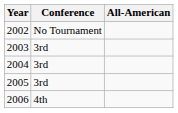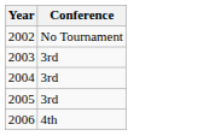 <table class="wikitable">
 <tr>
 <th>Year</th>
 <th>Conference</th>
-<th>All-American</th>
 </tr>
 <tr>
 <td>2002</td>
 <td>No Tournament</td>
-<td></td>
 </tr>
 <tr>
 <td>2003</td>
 <td>3rd</td>
-<td></td>
 </tr>
 <tr>
 <td>2004</td>
 <td>3rd</td>
-<td></td>
 </tr>
 <tr>
 <td>2005</td>
 <td>3rd</td>
-<td></td>
 </tr>
 <tr>
 <td>2006</td>
 <td>4th</td>
-<td></td>
 </tr>
 </table>
